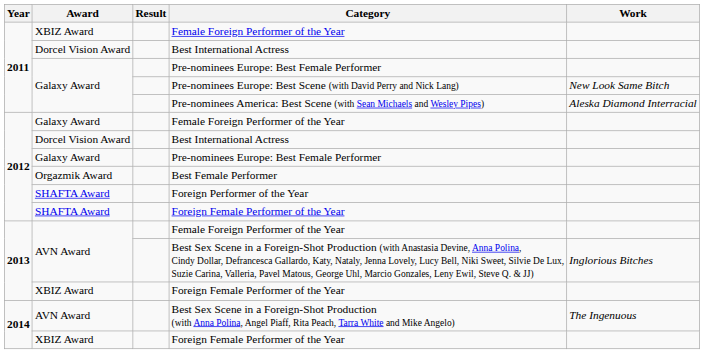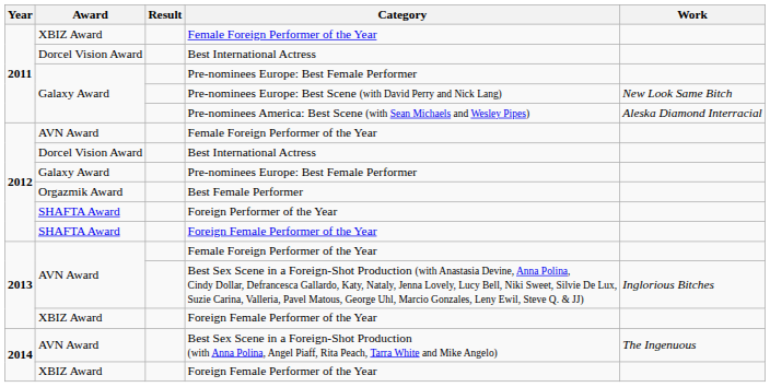 <table class="wikitable">
 <tr>
 <th>Year</th>
 <th>Award</th>
 <th>Result</th>
 <th>Category</th>
 <th>Work</th>
 </tr>
 <tr>
 <td rowspan="5"><strong>2011</strong></td>
 <td>XBIZ Award</td>
 <td></td>
 <td><a href='#'>Female Foreign Performer of the Year</a></td>
 <td></td>
 </tr>
 <tr>
 <td>Dorcel Vision Award</td>
 <td></td>
 <td>Best International Actress</td>
 <td></td>
 </tr>
 <tr>
 <td rowspan="3">Galaxy Award</td>
 <td></td>
 <td>Pre-nominees Europe: Best Female Performer</td>
 <td></td>
 </tr>
 <tr>
 <td></td>
 <td>Pre-nominees Europe: Best Scene <small>(with David Perry and Nick Lang)</small></td>
 <td><em>New Look Same Bitch</em></td>
 </tr>
 <tr>
 <td></td>
 <td>Pre-nominees America: Best Scene <small>(with <a href='#'>Sean Michaels</a> and <a href='#'>Wesley Pipes</a>)</small></td>
 <td><em>Aleska Diamond Interracial</em></td>
 </tr>
 <tr>
 <td rowspan="6"><strong>2012</strong></td>
-<td>Galaxy Award</td>
+<td>AVN Award</td>
 <td></td>
 <td>Female Foreign Performer of the Year</td>
 <td></td>
 </tr>
 <tr>
 <td>Dorcel Vision Award</td>
 <td></td>
 <td>Best International Actress</td>
 <td></td>
 </tr>
 <tr>
 <td>Galaxy Award</td>
 <td></td>
 <td>Pre-nominees Europe: Best Female Performer</td>
 <td></td>
 </tr>
 <tr>
 <td>Orgazmik Award</td>
 <td></td>
 <td>Best Female Performer</td>
 <td></td>
 </tr>
 <tr>
 <td><a href='#'>SHAFTA Award</a></td>
 <td></td>
 <td>Foreign Performer of the Year</td>
 <td></td>
 </tr>
 <tr>
 <td><a href='#'>SHAFTA Award</a></td>
 <td></td>
 <td><a href='#'>Foreign Female Performer of the Year</a></td>
 <td></td>
 </tr>
 <tr>
 <td rowspan="3"><strong>2013</strong></td>
 <td rowspan="2">AVN Award</td>
 <td></td>
 <td>Female Foreign Performer of the Year</td>
 <td></td>
 </tr>
 <tr>
 <td></td>
 <td>Best Sex Scene in a Foreign-Shot Production <small>(with Anastasia Devine, <a href='#'>Anna Polina</a>,<br>Cindy Dollar, Defrancesca Gallardo, Katy, Nataly, Jenna Lovely, Lucy Bell, Niki Sweet, Silvie De Lux,<br>Suzie Carina, Valleria, Pavel Matous, George Uhl, Marcio Gonzales, Leny Ewil, Steve Q. & JJ)</small></td>
 <td><em>Inglorious Bitches</em></td>
 </tr>
 <tr>
 <td>XBIZ Award</td>
 <td></td>
 <td>Foreign Female Performer of the Year</td>
 <td></td>
 </tr>
 <tr>
 <td rowspan="2"><strong>2014</strong></td>
 <td>AVN Award</td>
 <td></td>
 <td>Best Sex Scene in a Foreign-Shot Production<br><small>(with <a href='#'>Anna Polina</a>, Angel Piaff, Rita Peach, <a href='#'>Tarra White</a> and Mike Angelo)</small></td>
 <td><em>The Ingenuous</em></td>
 </tr>
 <tr>
 <td>XBIZ Award</td>
 <td></td>
 <td>Foreign Female Performer of the Year</td>
 <td></td>
 </tr>
 </table>
